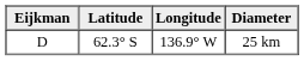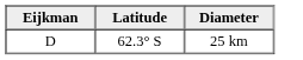 <table cellpadding="3" border="1" cellspacing="0">
 <tr>
 <th width="25%" style="background:#eeeeee;">Eijkman</th>
 <th width="25%" style="background:#eeeeee;">Latitude</th>
-<th width="25%" style="background:#eeeeee;">Longitude</th>
 <th width="25%" style="background:#eeeeee;">Diameter</th>
 </tr>
 <tr>
 <td align="center">D</td>
 <td align="center">62.3° S</td>
-<td align="center">136.9° W</td>
 <td align="center">25 km</td>
 </tr>
 </table>
